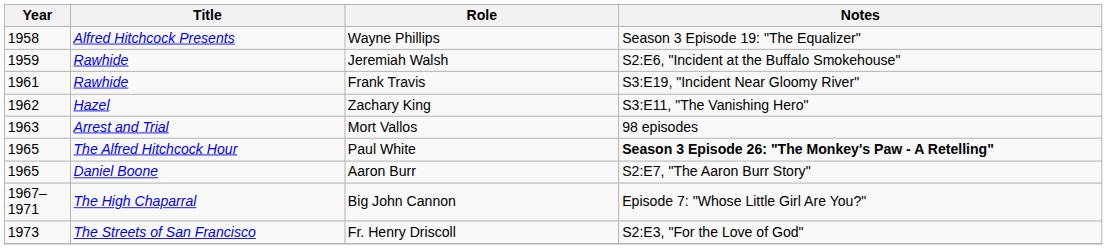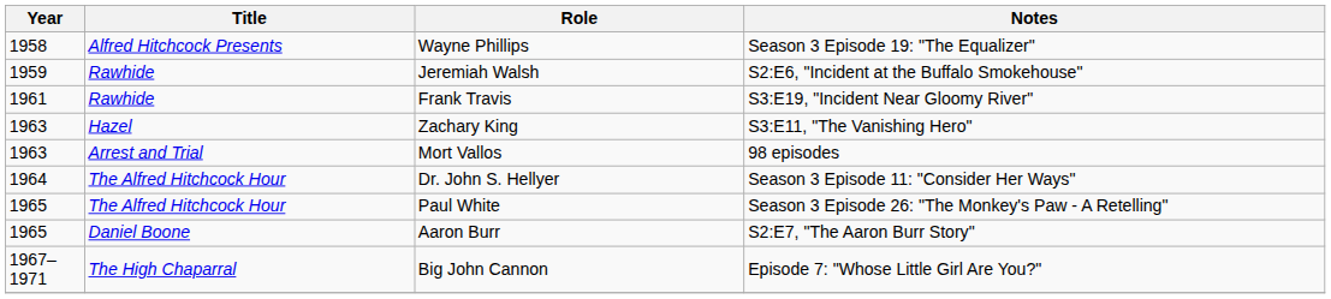 <table class="wikitable sortable">
 <tr>
 <th width=6%>Year</th>
 <th width=25%>Title</th>
 <th width=25%>Role</th>
 <th class= "unsortable">Notes</th>
 </tr>
 <tr>
 <td>1958</td>
 <td><em><a href='#'>Alfred Hitchcock Presents</a></em></td>
 <td>Wayne Phillips</td>
 <td>Season 3 Episode 19: "The Equalizer"</td>
 </tr>
 <tr>
 <td>1959</td>
 <td><em><a href='#'>Rawhide</a></em></td>
 <td>Jeremiah Walsh</td>
 <td>S2:E6, "Incident at the Buffalo Smokehouse"</td>
 </tr>
 <tr>
 <td>1961</td>
 <td><em><a href='#'>Rawhide</a></em></td>
 <td>Frank Travis</td>
 <td>S3:E19, "Incident Near Gloomy River"</td>
 </tr>
 <tr>
-<td>1962</td>
+<td>1963</td>
 <td><em><a href='#'>Hazel</a></em></td>
 <td>Zachary King</td>
 <td>S3:E11, "The Vanishing Hero"</td>
 </tr>
 <tr>
 <td>1963</td>
 <td><em><a href='#'>Arrest and Trial</a></em></td>
 <td>Mort Vallos</td>
 <td>98 episodes</td>
 </tr>
 <tr>
+<td>1964</td>
+<td><em><a href='#'>The Alfred Hitchcock Hour</a></em></td>
+<td>Dr. John S. Hellyer</td>
+<td>Season 3 Episode 11: "Consider Her Ways"</td>
+</tr>
+<tr>
 <td>1965</td>
 <td><em><a href='#'>The Alfred Hitchcock Hour</a></em></td>
 <td>Paul White</td>
-<td><strong>Season 3 Episode 26: "The Monkey's Paw - A Retelling"</strong></td>
+<td>Season 3 Episode 26: "The Monkey's Paw - A Retelling"</td>
 </tr>
 <tr>
 <td>1965</td>
 <td><em><a href='#'>Daniel Boone</a></em></td>
 <td>Aaron Burr</td>
 <td>S2:E7, "The Aaron Burr Story"</td>
 </tr>
 <tr>
 <td>1967–1971</td>
 <td><em><a href='#'>The High Chaparral</a></em></td>
 <td>Big John Cannon</td>
 <td>Episode 7: "Whose Little Girl Are You?"</td>
 </tr>
 <tr>
-<td>1973</td>
-<td><em><a href='#'>The Streets of San Francisco</a></em></td>
-<td>Fr. Henry Driscoll</td>
-<td>S2:E3, "For the Love of God"</td>
-</tr>
-<tr>
 </tr>
 </table>
